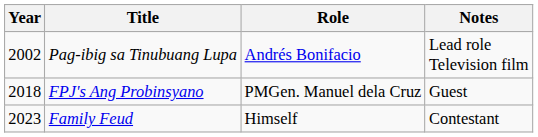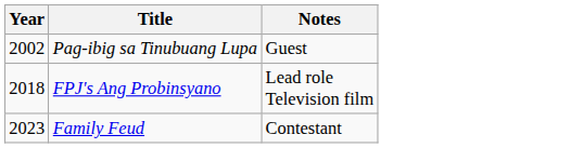 <table class="wikitable" style="font-size: 95%;">
 <tr>
 <th>Year</th>
 <th>Title</th>
-<th>Role</th>
 <th>Notes</th>
 </tr>
 <tr>
 <td>2002</td>
 <td><em>Pag-ibig sa Tinubuang Lupa</em></td>
-<td><a href='#'>Andrés Bonifacio</a></td>
-<td>Lead role<br>Television film</td>
+<td>Guest</td>
 </tr>
 <tr>
 <td>2018</td>
 <td><em><a href='#'>FPJ's Ang Probinsyano</a></em></td>
-<td>PMGen. Manuel dela Cruz</td>
-<td>Guest</td>
+<td>Lead role<br>Television film</td>
 </tr>
 <tr>
 <td>2023</td>
 <td><em><a href='#'>Family Feud</a></em></td>
-<td>Himself</td>
 <td>Contestant</td>
 </tr>
 </table>
